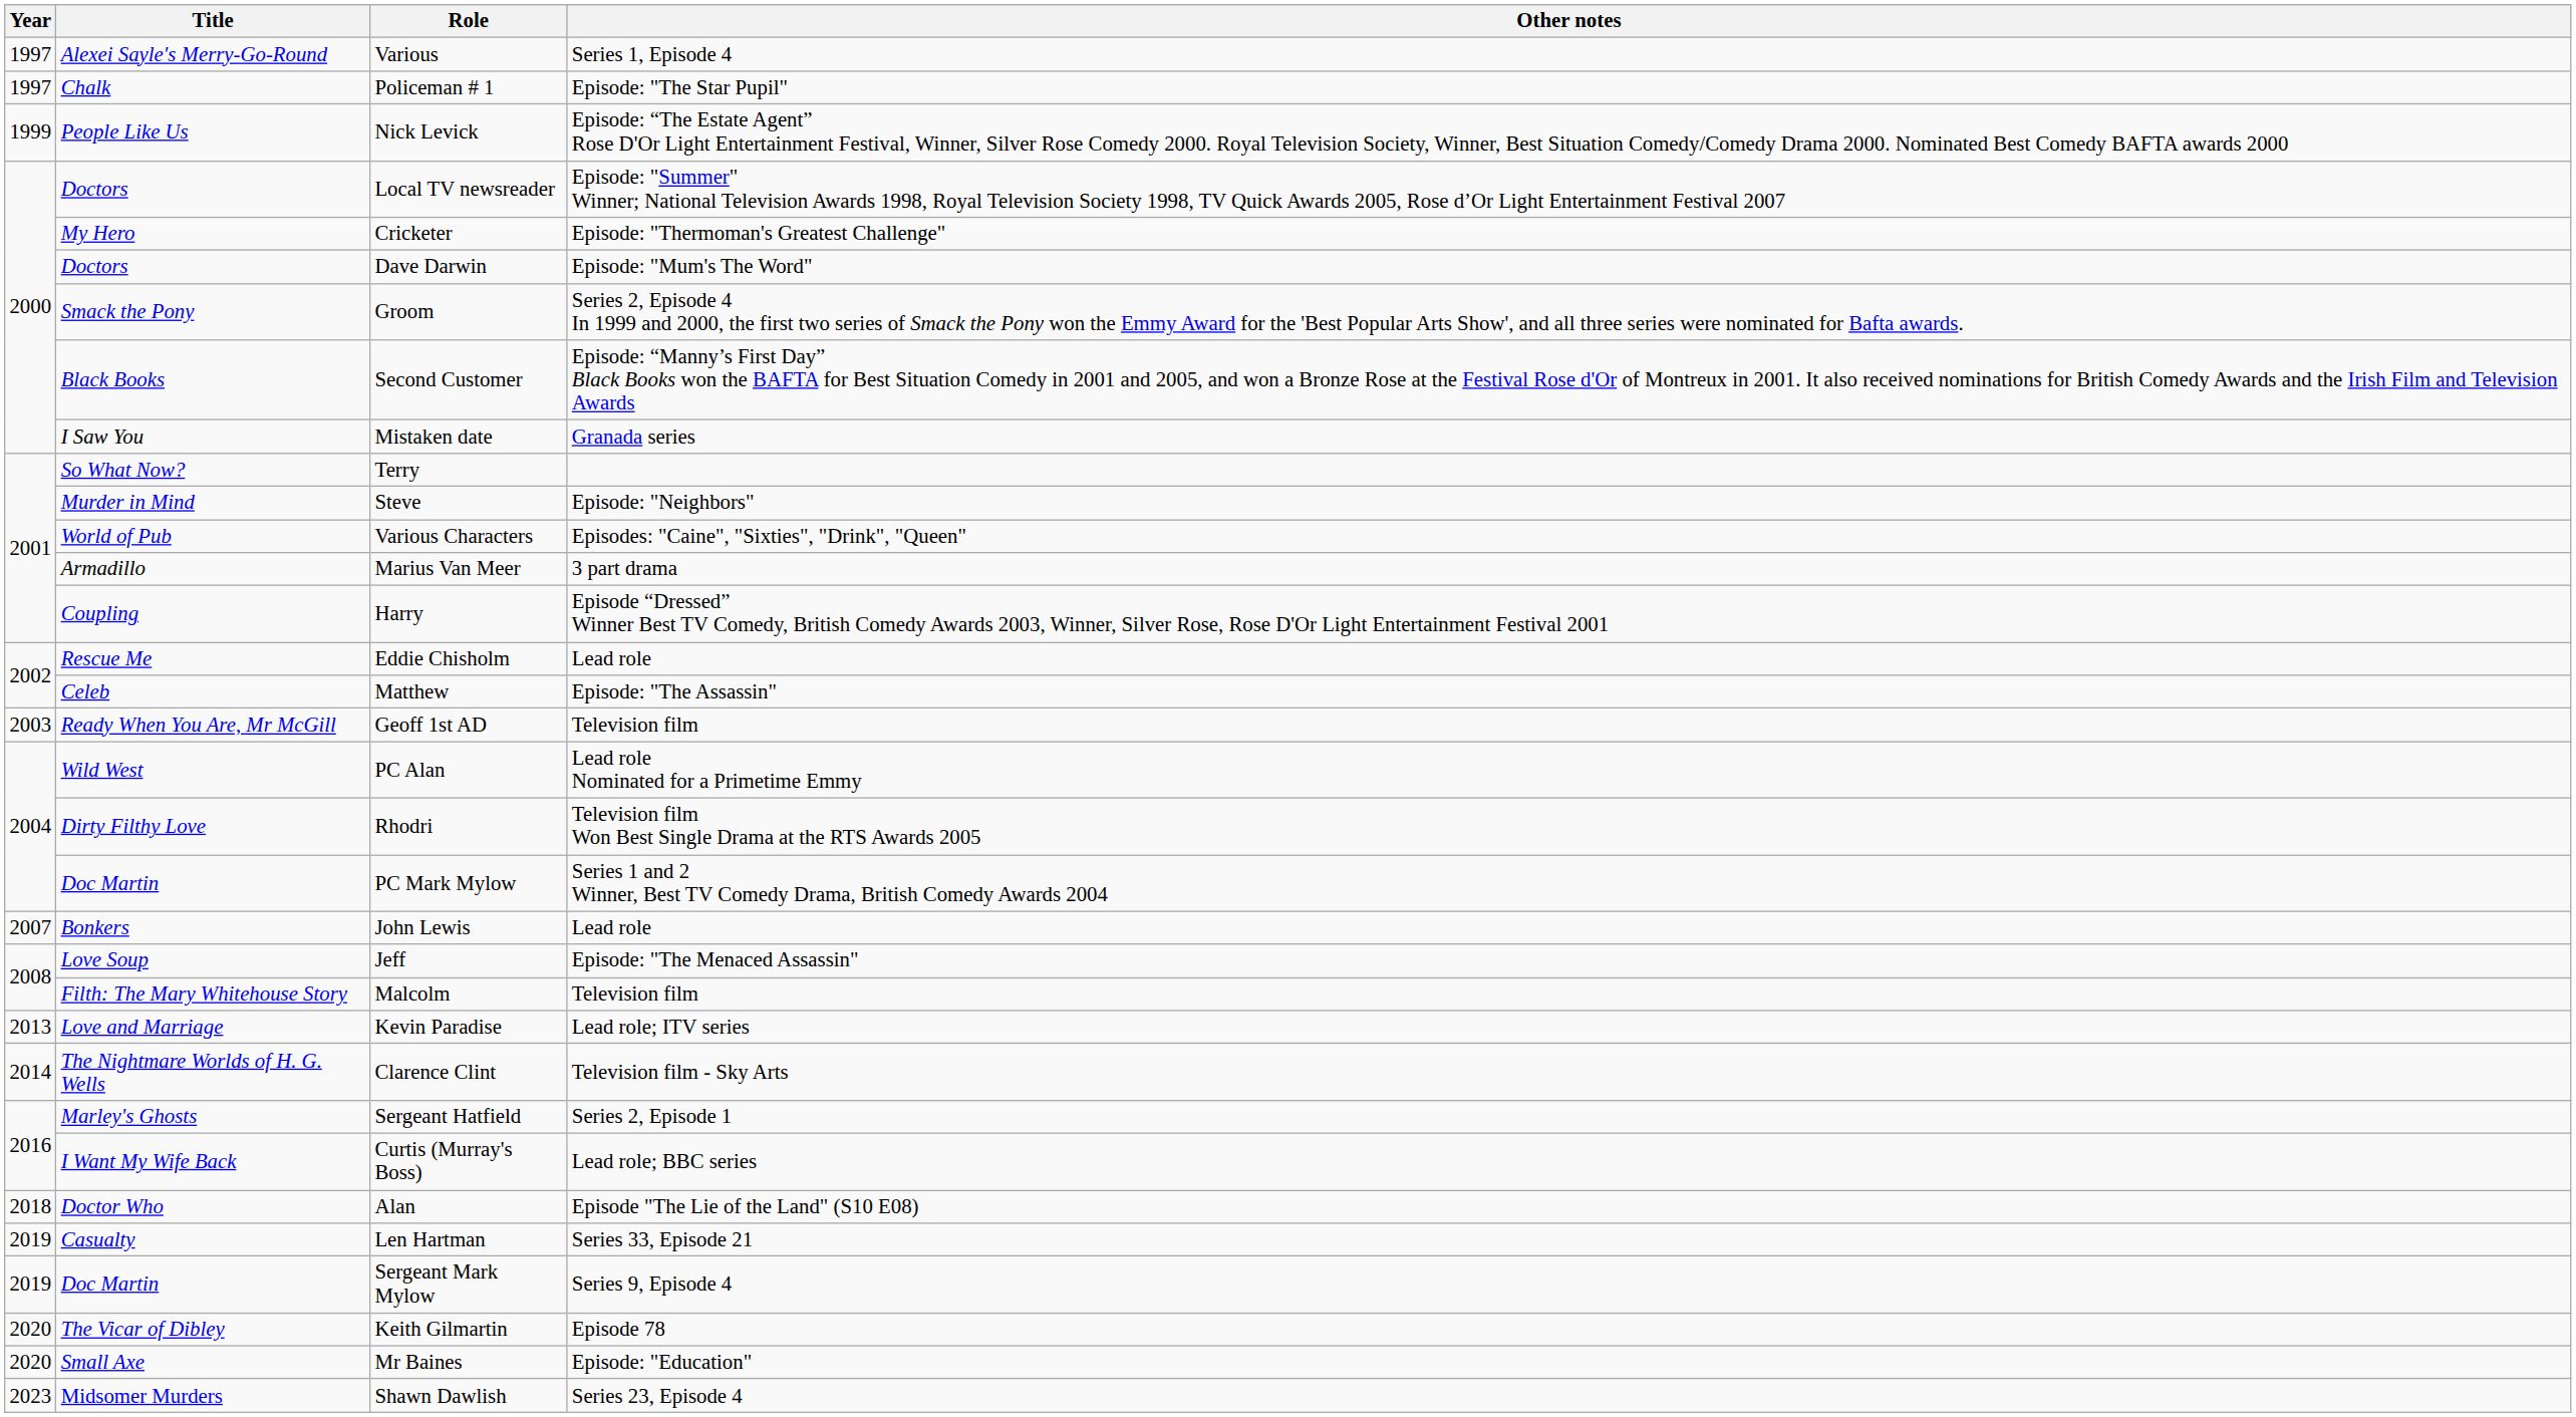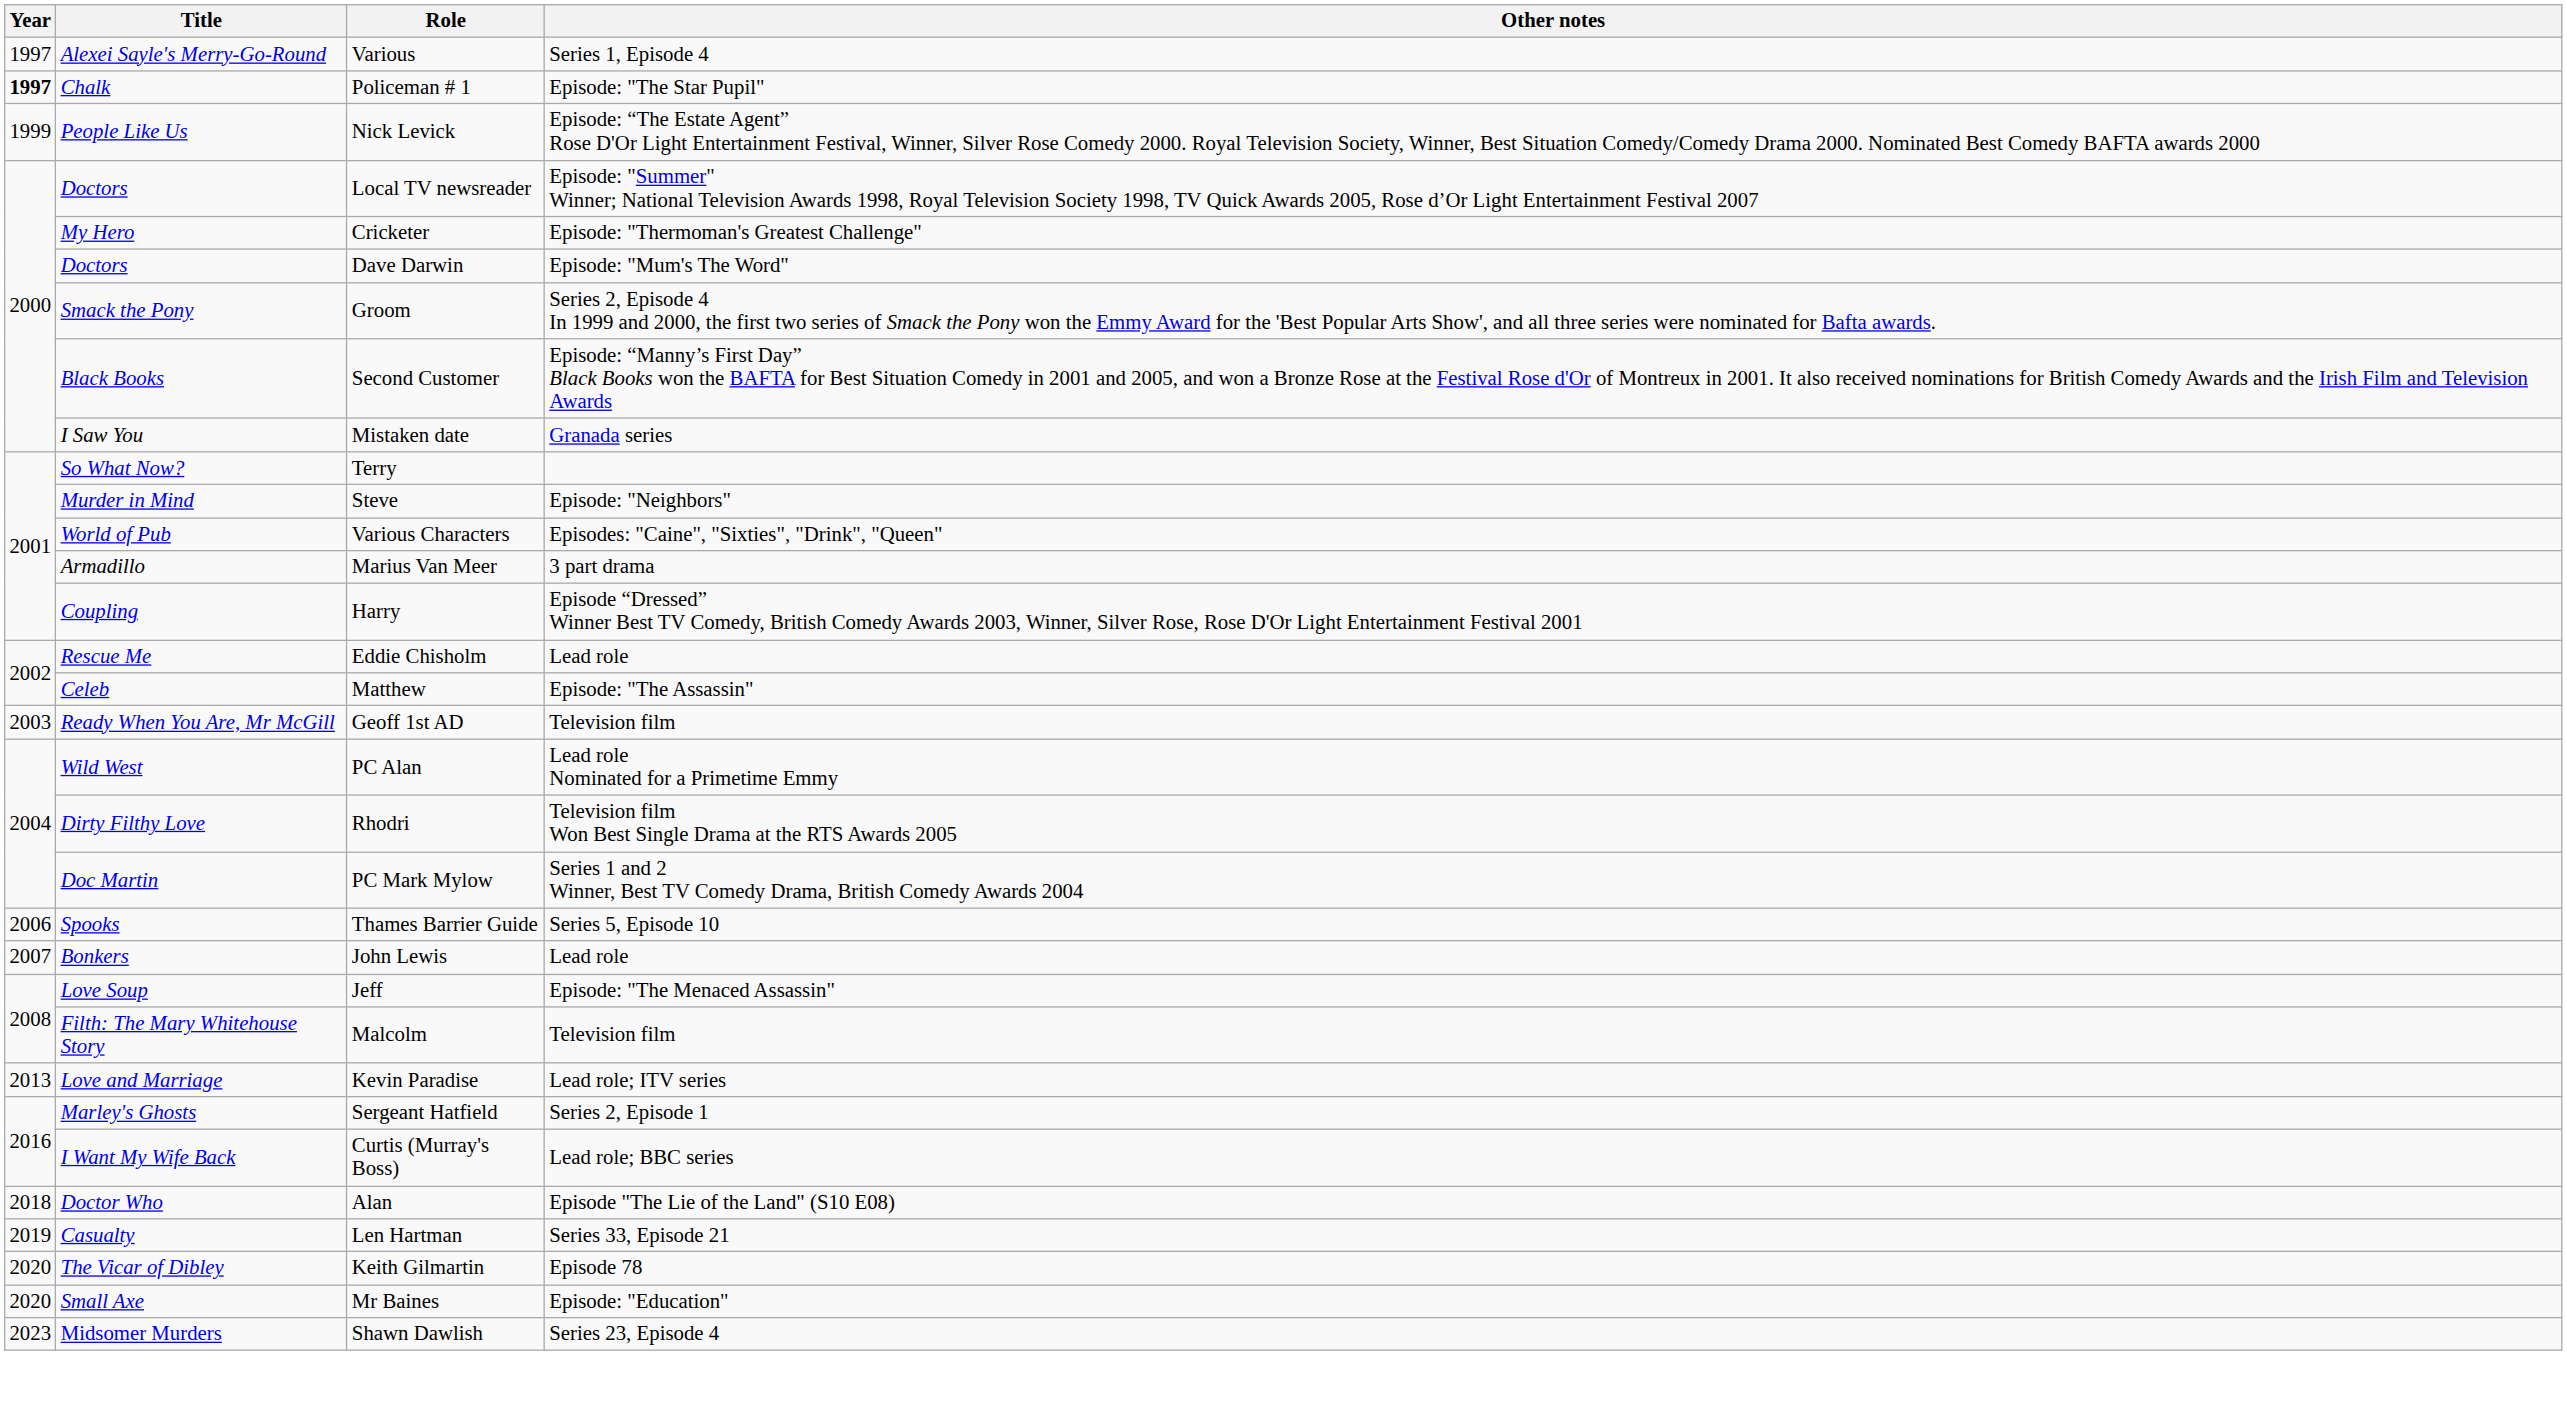 <table class="wikitable">
 <tr style="background:#CCC; text-align:center;">
 <th>Year</th>
 <th>Title</th>
 <th>Role</th>
 <th>Other notes</th>
 </tr>
 <tr>
 <td>1997</td>
 <td><em><a href='#'>Alexei Sayle's Merry-Go-Round</a></em></td>
 <td>Various</td>
 <td>Series 1, Episode 4</td>
 </tr>
 <tr>
-<td>1997</td>
+<td><strong>1997</strong></td>
 <td><em><a href='#'>Chalk</a></em></td>
 <td>Policeman # 1</td>
 <td>Episode: "The Star Pupil"</td>
 </tr>
 <tr>
 <td>1999</td>
 <td><em><a href='#'>People Like Us</a></em></td>
 <td>Nick Levick</td>
 <td>Episode: “The Estate Agent”<br>Rose D'Or Light Entertainment Festival, Winner, Silver Rose Comedy 2000. Royal Television Society, Winner, Best Situation Comedy/Comedy Drama 2000. Nominated Best Comedy BAFTA awards 2000</td>
 </tr>
 <tr>
 <td rowspan= 6>2000</td>
 <td><em><a href='#'>Doctors</a></em></td>
 <td>Local TV newsreader</td>
 <td>Episode: "<a href='#'>Summer</a>"<br>Winner; National Television Awards 1998, Royal Television Society 1998, TV Quick Awards 2005, Rose d’Or Light Entertainment Festival 2007</td>
 </tr>
 <tr>
 <td><em><a href='#'>My Hero</a></em></td>
 <td>Cricketer</td>
 <td>Episode: "Thermoman's Greatest Challenge"</td>
 </tr>
 <tr>
 <td><em><a href='#'>Doctors</a></em></td>
 <td>Dave Darwin</td>
 <td>Episode: "Mum's The Word"</td>
 </tr>
 <tr>
 <td><em><a href='#'>Smack the Pony</a></em></td>
 <td>Groom</td>
 <td>Series 2, Episode 4<br>In 1999 and 2000, the first two series of <em>Smack the Pony</em> won the <a href='#'>Emmy Award</a> for the 'Best Popular Arts Show', and all three series were nominated for <a href='#'>Bafta awards</a>.</td>
 </tr>
 <tr>
 <td><em><a href='#'>Black Books</a></em></td>
 <td>Second Customer</td>
 <td>Episode: “Manny’s First Day”<br><em>Black Books</em> won the <a href='#'>BAFTA</a> for Best Situation Comedy in 2001 and 2005, and won a Bronze Rose at the <a href='#'>Festival Rose d'Or</a> of Montreux in 2001. It also received nominations for British Comedy Awards and the <a href='#'>Irish Film and Television Awards</a></td>
 </tr>
 <tr>
 <td><em>I Saw You</em></td>
 <td>Mistaken date</td>
 <td><a href='#'>Granada</a> series</td>
 </tr>
 <tr>
 <td rowspan= 5>2001</td>
 <td><em><a href='#'>So What Now?</a></em></td>
 <td>Terry</td>
 <td></td>
 </tr>
 <tr>
 <td><em><a href='#'>Murder in Mind</a></em></td>
 <td>Steve</td>
 <td>Episode: "Neighbors"</td>
 </tr>
 <tr>
 <td><em><a href='#'>World of Pub</a></em></td>
 <td>Various Characters</td>
 <td>Episodes: "Caine", "Sixties", "Drink", "Queen"</td>
 </tr>
 <tr>
 <td><em>Armadillo</em></td>
 <td>Marius Van Meer</td>
 <td>3 part drama</td>
 </tr>
 <tr>
 <td><em><a href='#'>Coupling</a></em></td>
 <td>Harry</td>
 <td>Episode “Dressed”   <br>Winner Best TV Comedy, British Comedy Awards 2003, Winner, Silver Rose, Rose D'Or Light Entertainment Festival 2001</td>
 </tr>
 <tr>
 <td rowspan= 2>2002</td>
 <td><em><a href='#'>Rescue Me</a></em></td>
 <td>Eddie Chisholm</td>
 <td>Lead role</td>
 </tr>
 <tr>
 <td><em><a href='#'>Celeb</a></em></td>
 <td>Matthew</td>
 <td>Episode: "The Assassin"</td>
 </tr>
 <tr>
 <td>2003</td>
 <td><em><a href='#'>Ready When You Are, Mr McGill</a></em></td>
 <td>Geoff 1st AD</td>
 <td>Television film</td>
 </tr>
 <tr>
 <td rowspan= 3>2004</td>
 <td><em><a href='#'>Wild West</a></em></td>
 <td>PC Alan</td>
 <td>Lead role<br>Nominated for a Primetime Emmy</td>
 </tr>
 <tr>
 <td><em><a href='#'>Dirty Filthy Love</a></em></td>
 <td>Rhodri</td>
 <td>Television film<br>Won Best Single Drama at the RTS Awards 2005</td>
 </tr>
 <tr>
 <td><em><a href='#'>Doc Martin</a></em></td>
 <td>PC Mark Mylow</td>
 <td>Series 1 and 2<br>Winner, Best TV Comedy Drama, British Comedy Awards 2004</td>
 </tr>
 <tr>
+<td>2006</td>
+<td><em><a href='#'>Spooks</a></em></td>
+<td>Thames Barrier Guide</td>
+<td>Series 5, Episode 10</td>
+</tr>
+<tr>
 <td>2007</td>
 <td><em><a href='#'>Bonkers</a></em></td>
 <td>John Lewis</td>
 <td>Lead role</td>
 </tr>
 <tr>
 <td rowspan= 2>2008</td>
 <td><em><a href='#'>Love Soup</a></em></td>
 <td>Jeff</td>
 <td>Episode: "The Menaced Assassin"</td>
 </tr>
 <tr>
 <td><em><a href='#'>Filth: The Mary Whitehouse Story</a></em></td>
 <td>Malcolm</td>
 <td>Television film</td>
 </tr>
 <tr>
 <td>2013</td>
 <td><em><a href='#'>Love and Marriage</a></em></td>
 <td>Kevin Paradise</td>
 <td>Lead role; ITV series</td>
-</tr>
-<tr>
-<td>2014</td>
-<td><em><a href='#'>The Nightmare Worlds of H. G. Wells</a></em></td>
-<td>Clarence Clint</td>
-<td>Television film - Sky Arts</td>
 </tr>
 <tr>
 <td rowspan="2">2016</td>
 <td><em><a href='#'>Marley's Ghosts</a></em></td>
 <td>Sergeant Hatfield</td>
 <td>Series 2, Episode 1</td>
 </tr>
 <tr>
 <td><em><a href='#'>I Want My Wife Back</a></em></td>
 <td>Curtis (Murray's Boss)</td>
 <td>Lead role; BBC series</td>
 </tr>
 <tr>
 <td>2018</td>
 <td><em><a href='#'>Doctor Who</a></em></td>
 <td>Alan</td>
 <td>Episode "The Lie of the Land" (S10 E08)</td>
 </tr>
 <tr>
 <td>2019</td>
 <td><em><a href='#'>Casualty</a></em></td>
 <td>Len Hartman</td>
 <td>Series 33, Episode 21</td>
 </tr>
 <tr>
-<td>2019</td>
-<td><em><a href='#'>Doc Martin</a></em></td>
-<td>Sergeant Mark Mylow</td>
-<td>Series 9, Episode 4</td>
-</tr>
-<tr>
 <td>2020</td>
 <td><em><a href='#'>The Vicar of Dibley</a></em></td>
 <td>Keith Gilmartin</td>
 <td>Episode 78</td>
 </tr>
 <tr>
 <td>2020</td>
 <td><em><a href='#'>Small Axe</a></em></td>
 <td>Mr Baines</td>
 <td>Episode: "Education"</td>
 </tr>
 <tr>
 <td>2023</td>
 <td><a href='#'>Midsomer Murders</a></td>
 <td>Shawn Dawlish</td>
 <td>Series 23, Episode 4</td>
 </tr>
 </table>
